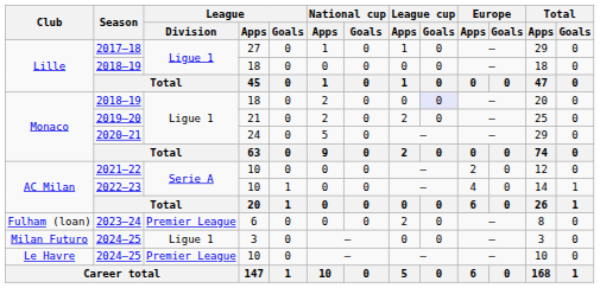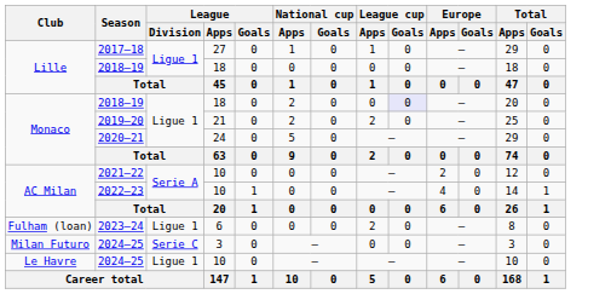 <table class="wikitable" style="text-align:center">
 <tr>
 <th rowspan="2">Club</th>
 <th rowspan="2">Season</th>
 <th colspan="3">League</th>
 <th colspan="2">National cup</th>
 <th colspan="2">League cup</th>
 <th colspan="2">Europe</th>
 <th colspan="2">Total</th>
 </tr>
 <tr>
 <th>Division</th>
 <th>Apps</th>
 <th>Goals</th>
 <th>Apps</th>
 <th>Goals</th>
 <th>Apps</th>
 <th>Goals</th>
 <th>Apps</th>
 <th>Goals</th>
 <th>Apps</th>
 <th>Goals</th>
 </tr>
 <tr>
 <td rowspan="3"><a href='#'>Lille</a></td>
 <td><a href='#'>2017–18</a></td>
 <td rowspan="2"><a href='#'>Ligue 1</a></td>
 <td>27</td>
 <td>0</td>
 <td>1</td>
 <td>0</td>
 <td>1</td>
 <td>0</td>
 <td colspan="2">—</td>
 <td>29</td>
 <td>0</td>
 </tr>
 <tr>
 <td><a href='#'>2018–19</a></td>
 <td>18</td>
 <td>0</td>
 <td>0</td>
 <td>0</td>
 <td>0</td>
 <td>0</td>
 <td colspan="2">—</td>
 <td>18</td>
 <td>0</td>
 </tr>
 <tr>
 <th colspan="2">Total</th>
 <th>45</th>
 <th>0</th>
 <th>1</th>
 <th>0</th>
 <th>1</th>
 <th>0</th>
 <th>0</th>
 <th>0</th>
 <th>47</th>
 <th>0</th>
 </tr>
 <tr>
 <td rowspan="4"><a href='#'>Monaco</a></td>
 <td><a href='#'>2018–19</a></td>
 <td rowspan="3">Ligue 1</td>
 <td>18</td>
 <td>0</td>
 <td>2</td>
 <td>0</td>
 <td>0</td>
 <td style="background: lavender;">0</td>
 <td colspan="2">—</td>
 <td>20</td>
 <td>0</td>
 </tr>
 <tr>
 <td><a href='#'>2019–20</a></td>
 <td>21</td>
 <td>0</td>
 <td>2</td>
 <td>0</td>
 <td>2</td>
 <td>0</td>
 <td colspan="2">—</td>
 <td>25</td>
 <td>0</td>
 </tr>
 <tr>
 <td><a href='#'>2020–21</a></td>
 <td>24</td>
 <td>0</td>
 <td>5</td>
 <td>0</td>
 <td colspan="2">—</td>
 <td colspan="2">—</td>
 <td>29</td>
 <td>0</td>
 </tr>
 <tr>
 <th colspan="2">Total</th>
 <th>63</th>
 <th>0</th>
 <th>9</th>
 <th>0</th>
 <th>2</th>
 <th>0</th>
 <th>0</th>
 <th>0</th>
 <th>74</th>
 <th>0</th>
 </tr>
 <tr>
 <td rowspan="3"><a href='#'>AC Milan</a></td>
 <td><a href='#'>2021–22</a></td>
 <td rowspan="2"><a href='#'>Serie A</a></td>
 <td>10</td>
 <td>0</td>
 <td>0</td>
 <td>0</td>
 <td colspan="2">—</td>
 <td>2</td>
 <td>0</td>
 <td>12</td>
 <td>0</td>
 </tr>
 <tr>
 <td><a href='#'>2022–23</a></td>
 <td>10</td>
 <td>1</td>
 <td>0</td>
 <td>0</td>
 <td colspan="2">—</td>
 <td>4</td>
 <td>0</td>
 <td>14</td>
 <td>1</td>
 </tr>
 <tr>
 <th colspan="2">Total</th>
 <th>20</th>
 <th>1</th>
 <th>0</th>
 <th>0</th>
 <th>0</th>
 <th>0</th>
 <th>6</th>
 <th>0</th>
 <th>26</th>
 <th>1</th>
 </tr>
 <tr>
 <td><a href='#'>Fulham</a> (loan)</td>
 <td><a href='#'>2023–24</a></td>
-<td><a href='#'>Premier League</a></td>
+<td>Ligue 1</td>
 <td>6</td>
 <td>0</td>
 <td>0</td>
 <td>0</td>
 <td>2</td>
 <td>0</td>
 <td colspan="2">—</td>
 <td>8</td>
 <td>0</td>
 </tr>
 <tr>
 <td><a href='#'>Milan Futuro</a></td>
 <td><a href='#'>2024–25</a></td>
-<td>Ligue 1</td>
+<td><a href='#'>Serie C</a></td>
 <td>3</td>
 <td>0</td>
 <td colspan="2">—</td>
 <td>0</td>
 <td>0</td>
 <td colspan="2">—</td>
 <td>3</td>
 <td>0</td>
 </tr>
 <tr>
 <td><a href='#'>Le Havre</a></td>
 <td><a href='#'>2024–25</a></td>
-<td><a href='#'>Premier League</a></td>
+<td>Ligue 1</td>
 <td>10</td>
 <td>0</td>
 <td colspan="2">—</td>
 <td colspan="2">—</td>
 <td colspan="2">—</td>
 <td>10</td>
 <td>0</td>
 </tr>
 <tr>
 <th colspan="3">Career total</th>
 <th>147</th>
 <th>1</th>
 <th>10</th>
 <th>0</th>
 <th>5</th>
 <th>0</th>
 <th>6</th>
 <th>0</th>
 <th>168</th>
 <th>1</th>
 </tr>
 </table>
